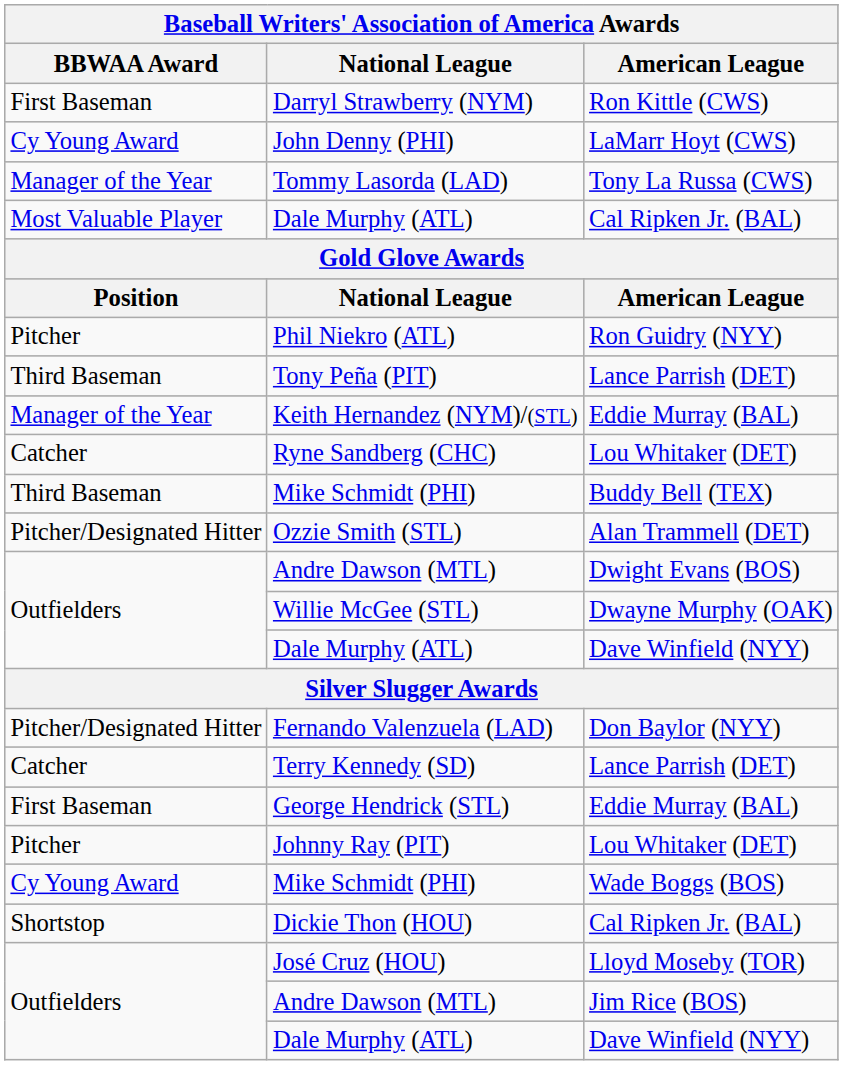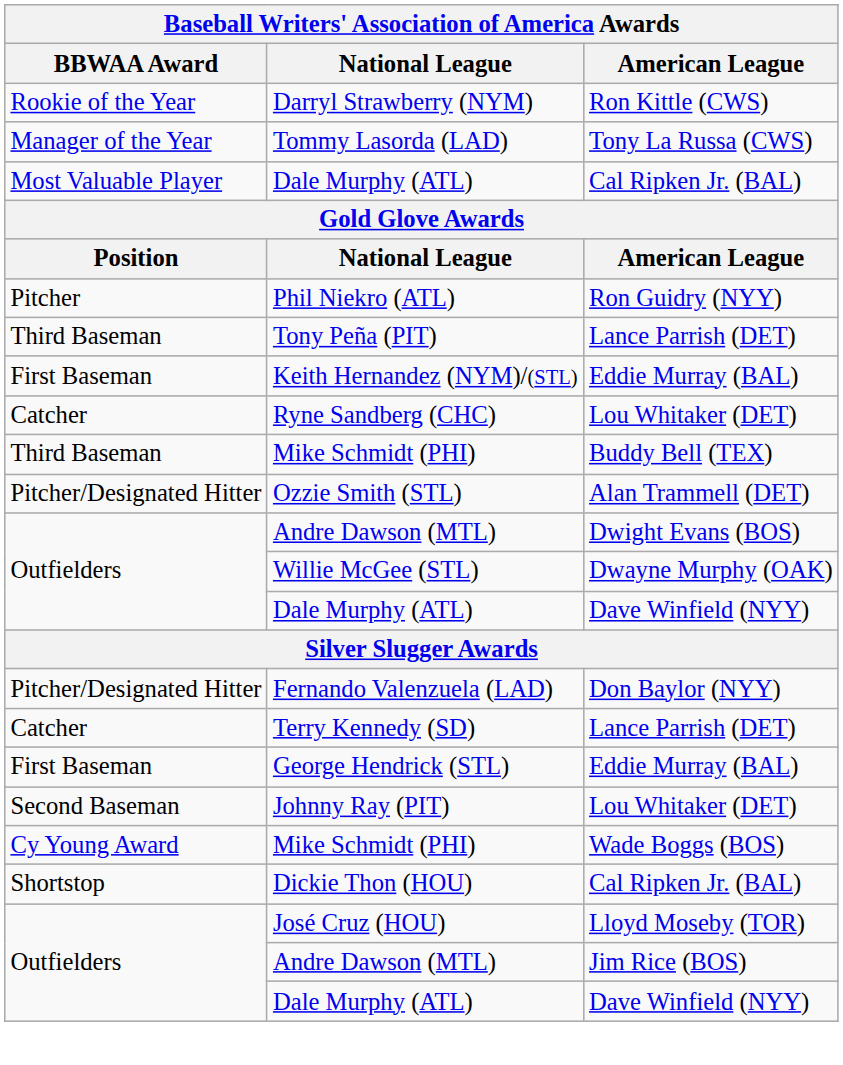 <table class="wikitable">
 <tr>
 <th colspan="3"><a href='#'>Baseball Writers' Association of America</a> Awards</th>
 </tr>
 <tr>
 <th>BBWAA Award</th>
 <th>National League</th>
 <th>American League</th>
 </tr>
 <tr>
-<td>First Baseman</td>
+<td><a href='#'>Rookie of the Year</a></td>
 <td><a href='#'>Darryl Strawberry</a> (<a href='#'>NYM</a>)</td>
 <td><a href='#'>Ron Kittle</a> (<a href='#'>CWS</a>)</td>
-</tr>
-<tr>
-<td><a href='#'>Cy Young Award</a></td>
-<td><a href='#'>John Denny</a> (<a href='#'>PHI</a>)</td>
-<td><a href='#'>LaMarr Hoyt</a> (<a href='#'>CWS</a>)</td>
 </tr>
 <tr>
 <td><a href='#'>Manager of the Year</a></td>
 <td><a href='#'>Tommy Lasorda</a> (<a href='#'>LAD</a>)</td>
 <td><a href='#'>Tony La Russa</a> (<a href='#'>CWS</a>)</td>
 </tr>
 <tr>
 <td><a href='#'>Most Valuable Player</a></td>
 <td><a href='#'>Dale Murphy</a> (<a href='#'>ATL</a>)</td>
 <td><a href='#'>Cal Ripken Jr.</a> (<a href='#'>BAL</a>)</td>
 </tr>
 <tr>
 <th colspan="3"><a href='#'>Gold Glove Awards</a></th>
 </tr>
 <tr>
 <th>Position</th>
 <th>National League</th>
 <th>American League</th>
 </tr>
 <tr>
 <td>Pitcher</td>
 <td><a href='#'>Phil Niekro</a> (<a href='#'>ATL</a>)</td>
 <td><a href='#'>Ron Guidry</a> (<a href='#'>NYY</a>)</td>
 </tr>
 <tr>
 <td>Third Baseman</td>
 <td><a href='#'>Tony Peña</a> (<a href='#'>PIT</a>)</td>
 <td><a href='#'>Lance Parrish</a> (<a href='#'>DET</a>)</td>
 </tr>
 <tr>
-<td><a href='#'>Manager of the Year</a></td>
+<td>First Baseman</td>
 <td><a href='#'>Keith Hernandez</a> (<a href='#'>NYM</a>)/<small>(<a href='#'>STL</a>)</small></td>
 <td><a href='#'>Eddie Murray</a> (<a href='#'>BAL</a>)</td>
 </tr>
 <tr>
 <td>Catcher</td>
 <td><a href='#'>Ryne Sandberg</a> (<a href='#'>CHC</a>)</td>
 <td><a href='#'>Lou Whitaker</a> (<a href='#'>DET</a>)</td>
 </tr>
 <tr>
 <td>Third Baseman</td>
 <td><a href='#'>Mike Schmidt</a> (<a href='#'>PHI</a>)</td>
 <td><a href='#'>Buddy Bell</a> (<a href='#'>TEX</a>)</td>
 </tr>
 <tr>
 <td>Pitcher/Designated Hitter</td>
 <td><a href='#'>Ozzie Smith</a> (<a href='#'>STL</a>)</td>
 <td><a href='#'>Alan Trammell</a> (<a href='#'>DET</a>)</td>
 </tr>
 <tr>
 <td rowspan="3">Outfielders</td>
 <td><a href='#'>Andre Dawson</a> (<a href='#'>MTL</a>)</td>
 <td><a href='#'>Dwight Evans</a> (<a href='#'>BOS</a>)</td>
 </tr>
 <tr>
 <td><a href='#'>Willie McGee</a> (<a href='#'>STL</a>)</td>
 <td><a href='#'>Dwayne Murphy</a> (<a href='#'>OAK</a>)</td>
 </tr>
 <tr>
 <td><a href='#'>Dale Murphy</a> (<a href='#'>ATL</a>)</td>
 <td><a href='#'>Dave Winfield</a> (<a href='#'>NYY</a>)</td>
 </tr>
 <tr>
 <th colspan="3"><a href='#'>Silver Slugger Awards</a></th>
 </tr>
 <tr>
 <td>Pitcher/Designated Hitter</td>
 <td><a href='#'>Fernando Valenzuela</a> (<a href='#'>LAD</a>)</td>
 <td><a href='#'>Don Baylor</a> (<a href='#'>NYY</a>)</td>
 </tr>
 <tr>
 <td>Catcher</td>
 <td><a href='#'>Terry Kennedy</a> (<a href='#'>SD</a>)</td>
 <td><a href='#'>Lance Parrish</a> (<a href='#'>DET</a>)</td>
 </tr>
 <tr>
 <td>First Baseman</td>
 <td><a href='#'>George Hendrick</a> (<a href='#'>STL</a>)</td>
 <td><a href='#'>Eddie Murray</a> (<a href='#'>BAL</a>)</td>
 </tr>
 <tr>
-<td>Pitcher</td>
+<td>Second Baseman</td>
 <td><a href='#'>Johnny Ray</a> (<a href='#'>PIT</a>)</td>
 <td><a href='#'>Lou Whitaker</a> (<a href='#'>DET</a>)</td>
 </tr>
 <tr>
 <td><a href='#'>Cy Young Award</a></td>
 <td><a href='#'>Mike Schmidt</a> (<a href='#'>PHI</a>)</td>
 <td><a href='#'>Wade Boggs</a> (<a href='#'>BOS</a>)</td>
 </tr>
 <tr>
 <td>Shortstop</td>
 <td><a href='#'>Dickie Thon</a> (<a href='#'>HOU</a>)</td>
 <td><a href='#'>Cal Ripken Jr.</a> (<a href='#'>BAL</a>)</td>
 </tr>
 <tr>
 <td rowspan="3">Outfielders</td>
 <td><a href='#'>José Cruz</a> (<a href='#'>HOU</a>)</td>
 <td><a href='#'>Lloyd Moseby</a> (<a href='#'>TOR</a>)</td>
 </tr>
 <tr>
 <td><a href='#'>Andre Dawson</a> (<a href='#'>MTL</a>)</td>
 <td><a href='#'>Jim Rice</a> (<a href='#'>BOS</a>)</td>
 </tr>
 <tr>
 <td><a href='#'>Dale Murphy</a> (<a href='#'>ATL</a>)</td>
 <td><a href='#'>Dave Winfield</a> (<a href='#'>NYY</a>)</td>
 </tr>
 </table>
